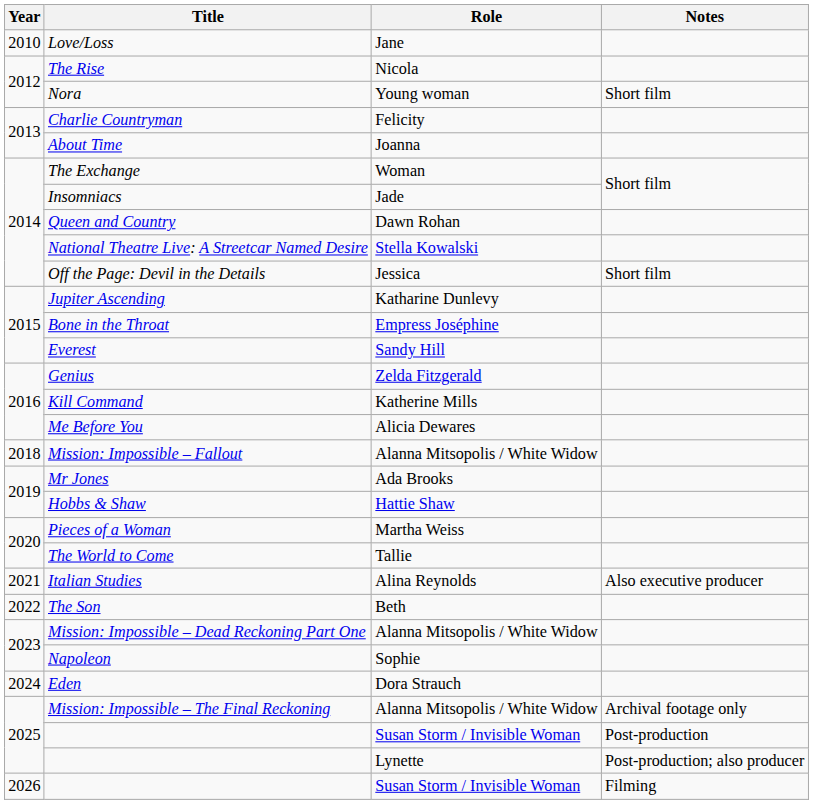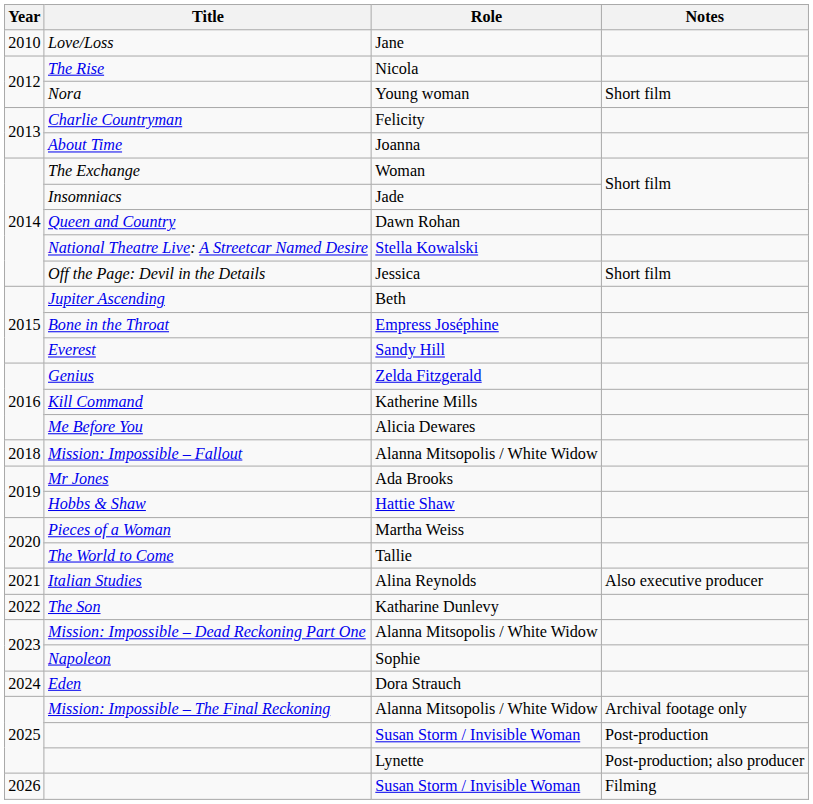 <table class="wikitable sortable">
 <tr>
 <th>Year</th>
 <th>Title</th>
 <th>Role</th>
 <th class="unsortable">Notes</th>
 </tr>
 <tr>
 <td>2010</td>
 <td><em>Love/Loss</em></td>
 <td>Jane</td>
 <td></td>
 </tr>
 <tr>
 <td rowspan="2">2012</td>
 <td data-sort-value="Rise, The"><em><a href='#'>The Rise</a></em></td>
 <td>Nicola</td>
 <td></td>
 </tr>
 <tr>
 <td><em>Nora</em></td>
 <td>Young woman</td>
 <td>Short film</td>
 </tr>
 <tr>
 <td rowspan="2">2013</td>
 <td><em><a href='#'>Charlie Countryman</a></em></td>
 <td>Felicity</td>
 <td></td>
 </tr>
 <tr>
 <td><em><a href='#'>About Time</a></em></td>
 <td>Joanna</td>
 <td></td>
 </tr>
 <tr>
 <td rowspan="5">2014</td>
 <td data-sort-value="Exchange, The"><em>The Exchange</em></td>
 <td>Woman</td>
 <td rowspan="2">Short film</td>
 </tr>
 <tr>
 <td><em>Insomniacs</em></td>
 <td>Jade</td>
 </tr>
 <tr>
 <td><em><a href='#'>Queen and Country</a></em></td>
 <td>Dawn Rohan</td>
 <td></td>
 </tr>
 <tr>
 <td><em><a href='#'>National Theatre Live</a>: <a href='#'>A Streetcar Named Desire</a></em></td>
 <td><a href='#'>Stella Kowalski</a></td>
 <td></td>
 </tr>
 <tr>
 <td><em>Off the Page: Devil in the Details</em></td>
 <td>Jessica</td>
 <td>Short film</td>
 </tr>
 <tr>
 <td rowspan="3">2015</td>
 <td><em><a href='#'>Jupiter Ascending</a></em></td>
-<td>Katharine Dunlevy</td>
+<td>Beth</td>
 <td></td>
 </tr>
 <tr>
 <td><em><a href='#'>Bone in the Throat</a></em></td>
 <td><a href='#'>Empress Joséphine</a></td>
 <td></td>
 </tr>
 <tr>
 <td><em><a href='#'>Everest</a></em></td>
 <td><a href='#'>Sandy Hill</a></td>
 <td></td>
 </tr>
 <tr>
 <td rowspan="3">2016</td>
 <td><em><a href='#'>Genius</a></em></td>
 <td><a href='#'>Zelda Fitzgerald</a></td>
 <td></td>
 </tr>
 <tr>
 <td><em><a href='#'>Kill Command</a></em></td>
 <td>Katherine Mills</td>
 <td></td>
 </tr>
 <tr>
 <td><em><a href='#'>Me Before You</a></em></td>
 <td>Alicia Dewares</td>
 <td></td>
 </tr>
 <tr>
 <td>2018</td>
 <td><em><a href='#'>Mission: Impossible – Fallout</a></em></td>
 <td>Alanna Mitsopolis / White Widow</td>
 <td></td>
 </tr>
 <tr>
 <td rowspan="2">2019</td>
 <td><em><a href='#'>Mr Jones</a></em></td>
 <td>Ada Brooks</td>
 <td></td>
 </tr>
 <tr>
 <td><em><a href='#'>Hobbs & Shaw</a></em></td>
 <td><a href='#'>Hattie Shaw</a></td>
 <td></td>
 </tr>
 <tr>
 <td rowspan="2">2020</td>
 <td><em><a href='#'>Pieces of a Woman</a></em></td>
 <td>Martha Weiss</td>
 <td></td>
 </tr>
 <tr>
 <td data-sort-value="World to Come, The"><em><a href='#'>The World to Come</a></em></td>
 <td>Tallie</td>
 <td></td>
 </tr>
 <tr>
 <td>2021</td>
 <td><em><a href='#'>Italian Studies</a></em></td>
 <td>Alina Reynolds</td>
 <td>Also executive producer</td>
 </tr>
 <tr>
 <td>2022</td>
 <td><em><a href='#'>The Son</a></em></td>
-<td>Beth</td>
+<td>Katharine Dunlevy</td>
 <td></td>
 </tr>
 <tr>
 <td rowspan="2">2023</td>
 <td><em><a href='#'>Mission: Impossible – Dead Reckoning Part One</a></em></td>
 <td>Alanna Mitsopolis / White Widow</td>
 <td></td>
 </tr>
 <tr>
 <td><em><a href='#'>Napoleon</a></em></td>
 <td>Sophie</td>
 <td></td>
 </tr>
 <tr>
 <td>2024</td>
 <td><em><a href='#'>Eden</a></em></td>
 <td>Dora Strauch</td>
 <td></td>
 </tr>
 <tr>
 <td rowspan="3">2025</td>
 <td><em><a href='#'>Mission: Impossible – The Final Reckoning</a></em></td>
 <td>Alanna Mitsopolis / White Widow</td>
 <td>Archival footage only</td>
 </tr>
 <tr>
 <td></td>
 <td><a href='#'>Susan Storm / Invisible Woman</a></td>
 <td>Post-production</td>
 </tr>
 <tr>
 <td></td>
 <td>Lynette</td>
 <td>Post-production; also producer</td>
 </tr>
 <tr>
 <td>2026</td>
 <td></td>
 <td><a href='#'>Susan Storm / Invisible Woman</a></td>
 <td>Filming</td>
 </tr>
 </table>
